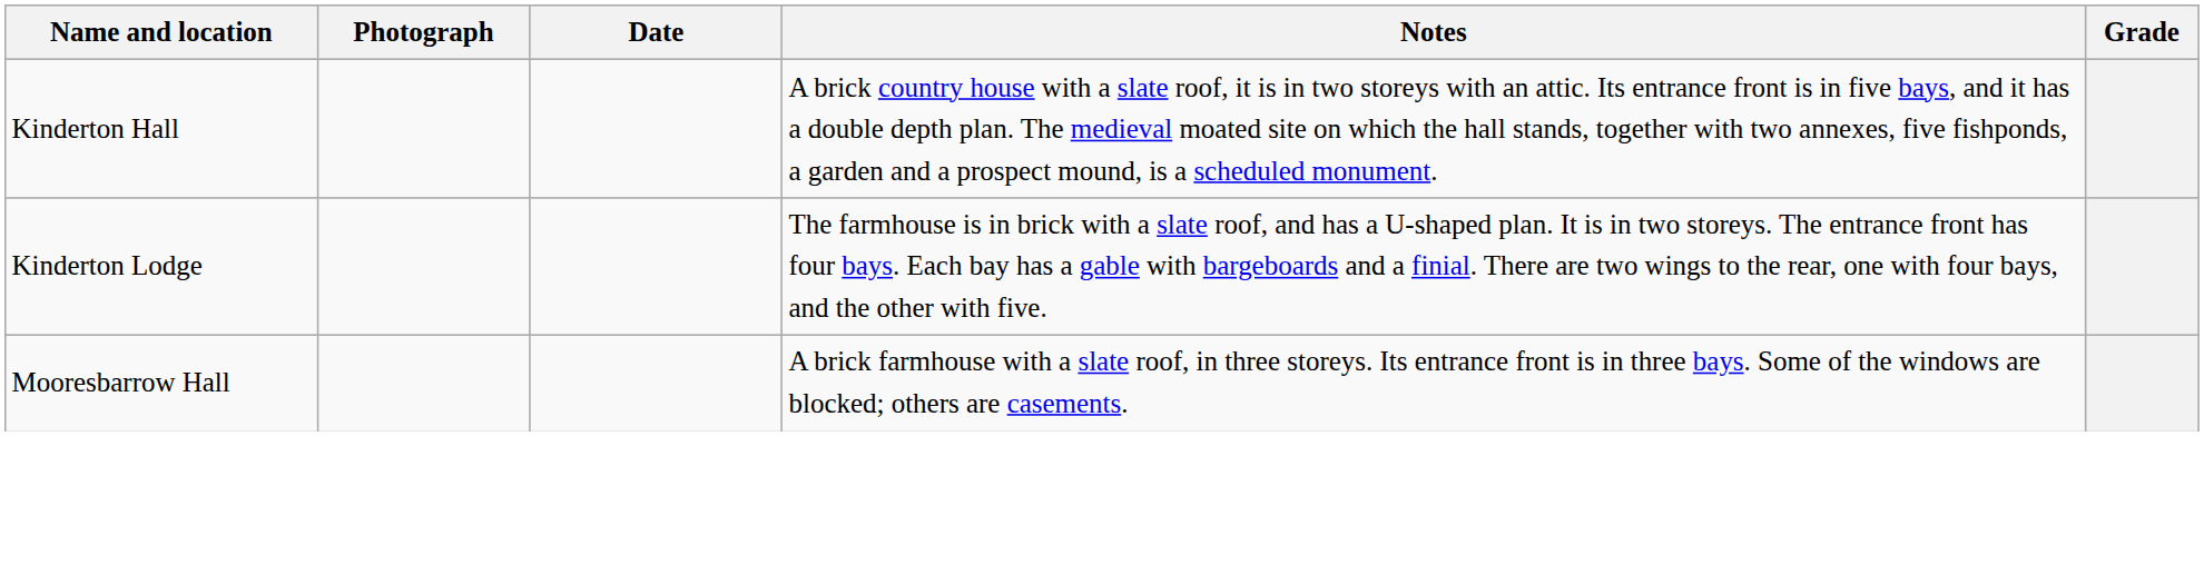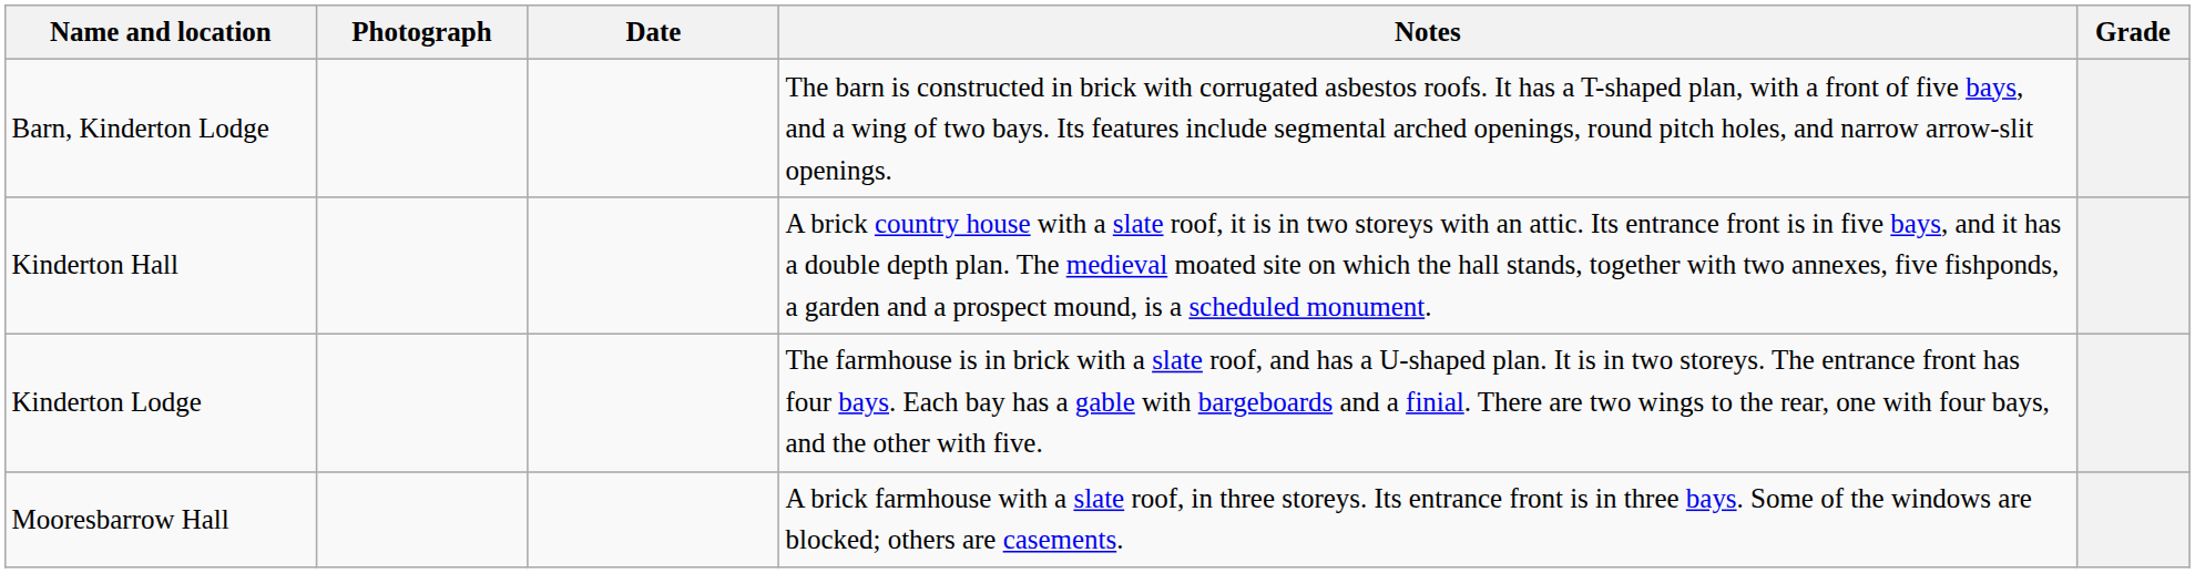 <table class="wikitable sortable plainrowheaders" style="width:100%;border:0px;text-align:left;line-height:150%;">
 <tr>
 <th scope="col"  style="width:150px">Name and location</th>
 <th scope="col"  style="width:100px" class="unsortable">Photograph</th>
 <th scope="col"  style="width:120px">Date</th>
 <th scope="col"  style="width:650px" class="unsortable">Notes</th>
 <th scope="col"  style="width:50px">Grade</th>
+</tr>
+<tr>
+<td>Barn, Kinderton Lodge<br><small></small></td>
+<td></td>
+<td align="center"></td>
+<td>The barn is constructed in brick with corrugated asbestos roofs.  It has a T-shaped plan, with a front of five <a href='#'>bays</a>, and a wing of two bays.  Its features include segmental arched openings, round pitch holes, and narrow arrow-slit openings.</td>
+<th></th>
 </tr>
 <tr>
 <td>Kinderton Hall<br><small></small></td>
 <td></td>
 <td align="center"></td>
 <td>A brick <a href='#'>country house</a> with a <a href='#'>slate</a> roof, it is in two storeys with an attic.  Its entrance front is in five <a href='#'>bays</a>, and it has a double depth plan.  The <a href='#'>medieval</a> moated site on which the hall stands, together with two annexes, five fishponds, a garden and a prospect mound, is a <a href='#'>scheduled monument</a>.</td>
 <th></th>
 </tr>
 <tr>
 <td>Kinderton Lodge<br><small></small></td>
 <td></td>
 <td align="center"></td>
 <td>The farmhouse is in brick with a <a href='#'>slate</a> roof, and has a U-shaped plan.  It is in two storeys.  The entrance front has four <a href='#'>bays</a>.  Each bay has a <a href='#'>gable</a> with <a href='#'>bargeboards</a> and a <a href='#'>finial</a>.  There are two wings to the rear, one with four bays, and the other with five.</td>
 <th></th>
 </tr>
 <tr>
 <td>Mooresbarrow Hall<br><small></small></td>
 <td></td>
 <td align="center"></td>
 <td>A brick farmhouse with a <a href='#'>slate</a> roof, in three storeys.  Its entrance front is in three <a href='#'>bays</a>.  Some of the windows are blocked; others are <a href='#'>casements</a>.</td>
 <th></th>
 </tr>
 <tr>
 </tr>
 </table>
